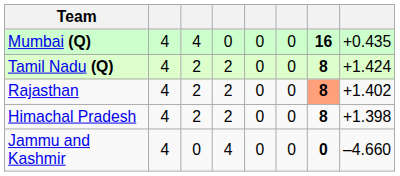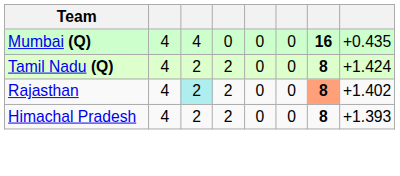 <table class="wikitable" style="text-align:center">
 <tr>
 <th style="width:140px;">Team</th>
 <th style="width:25px;"></th>
 <th style="width:25px;"></th>
 <th style="width:25px;"></th>
 <th style="width:25px;"></th>
 <th style="width:25px;"></th>
 <th style="width:25px;"></th>
 <th style="width:40px;"></th>
 </tr>
 <tr style="background:#cfc;">
 <td style="text-align:left"><a href='#'>Mumbai</a> <strong>(Q)</strong></td>
 <td>4</td>
 <td>4</td>
 <td>0</td>
 <td>0</td>
 <td>0</td>
 <td><strong>16</strong></td>
 <td>+0.435</td>
 </tr>
 <tr style="background:#dfc;">
 <td style="text-align:left"><a href='#'>Tamil Nadu</a> <strong>(Q)</strong></td>
 <td>4</td>
 <td>2</td>
 <td>2</td>
 <td>0</td>
 <td>0</td>
 <td><strong>8</strong></td>
 <td>+1.424</td>
 </tr>
 <tr>
 <td style="text-align:left"><a href='#'>Rajasthan</a></td>
 <td>4</td>
-<td>2</td>
+<td style="background: paleturquoise;">2</td>
 <td>2</td>
 <td>0</td>
 <td>0</td>
 <td style="background: lightsalmon;"><strong>8</strong></td>
 <td>+1.402</td>
 </tr>
 <tr>
 <td style="text-align:left"><a href='#'>Himachal Pradesh</a></td>
 <td>4</td>
 <td>2</td>
 <td>2</td>
 <td>0</td>
 <td>0</td>
 <td><strong>8</strong></td>
-<td>+1.398</td>
-</tr>
-<tr>
-<td style="text-align:left"><a href='#'>Jammu and Kashmir</a></td>
-<td>4</td>
-<td>0</td>
-<td>4</td>
-<td>0</td>
-<td>0</td>
-<td><strong>0</strong></td>
-<td>–4.660</td>
+<td>+1.393</td>
 </tr>
 </table>
